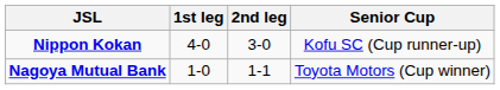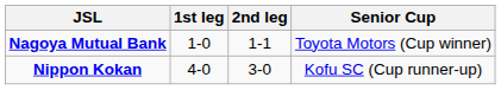 <table class="wikitable">
 <tr align=center>
 <th>JSL</th>
 <th>1st leg</th>
 <th>2nd leg</th>
 <th>Senior Cup</th>
 </tr>
 <tr align=center>
+<td><strong><a href='#'>Nagoya Mutual Bank</a></strong></td>
+<td>1-0</td>
+<td>1-1</td>
+<td><a href='#'>Toyota Motors</a> (Cup winner)</td>
+</tr>
+<tr align=center>
 <td><strong><a href='#'>Nippon Kokan</a></strong>　</td>
 <td>4-0</td>
 <td>3-0</td>
 <td><a href='#'>Kofu SC</a> (Cup runner-up)</td>
 </tr>
-<tr align=center>
-<td><strong><a href='#'>Nagoya Mutual Bank</a></strong></td>
-<td>1-0</td>
-<td>1-1</td>
-<td><a href='#'>Toyota Motors</a> (Cup winner)</td>
-</tr>
 </table>
